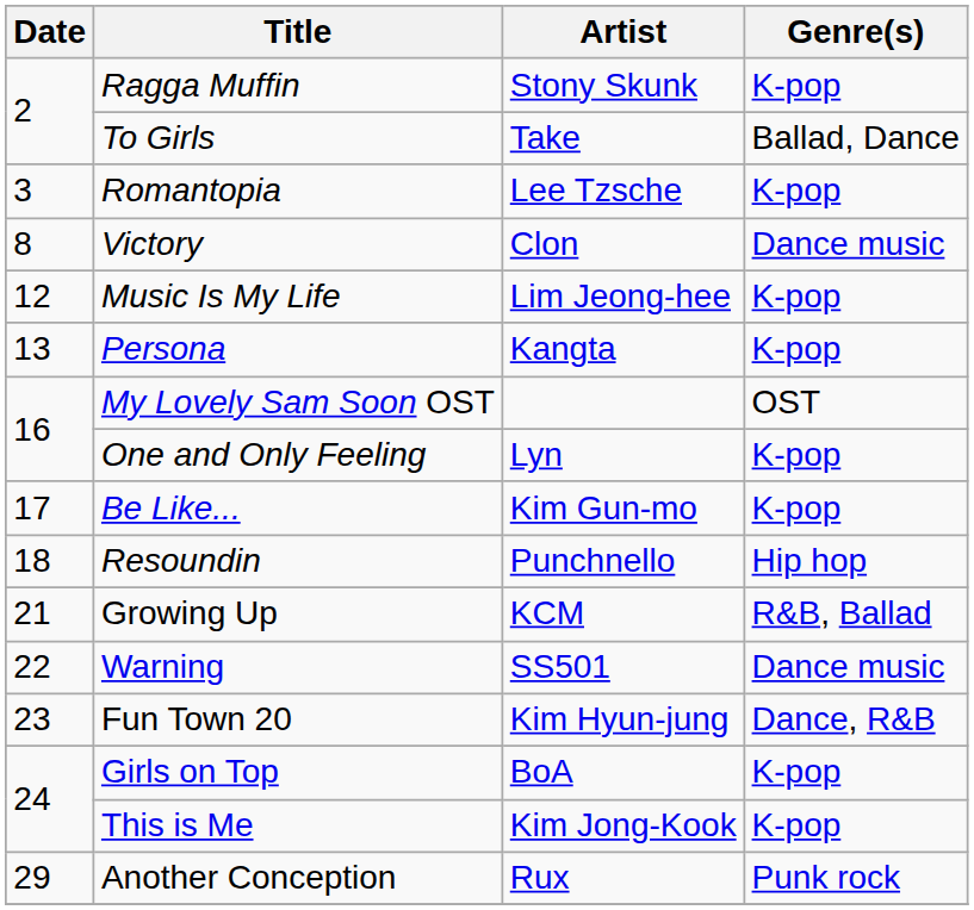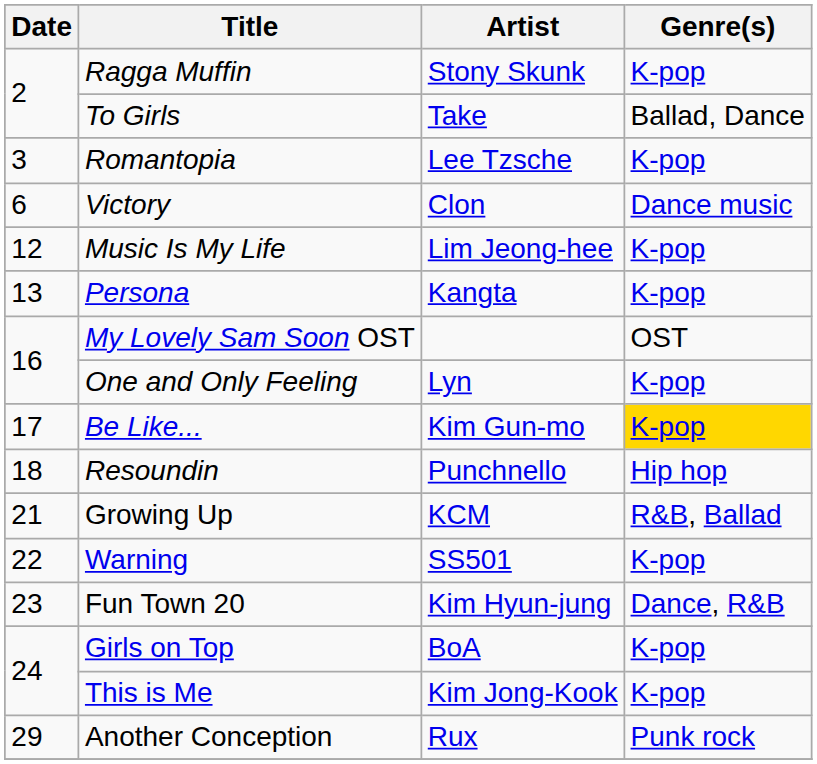 <table class="wikitable" style="text-align: left;">
 <tr>
 <th>Date</th>
 <th>Title</th>
 <th>Artist</th>
 <th>Genre(s)</th>
 </tr>
 <tr>
 <td rowspan="2">2</td>
 <td><em>Ragga Muffin</em></td>
 <td><a href='#'>Stony Skunk</a></td>
 <td><a href='#'>K-pop</a></td>
 </tr>
 <tr>
 <td><em>To Girls</em></td>
 <td><a href='#'>Take</a></td>
 <td>Ballad, Dance</td>
 </tr>
 <tr>
 <td>3</td>
 <td><em>Romantopia</em></td>
 <td><a href='#'>Lee Tzsche</a></td>
 <td><a href='#'>K-pop</a></td>
 </tr>
 <tr>
-<td>8</td>
+<td>6</td>
 <td><em>Victory</em></td>
 <td><a href='#'>Clon</a></td>
 <td><a href='#'>Dance music</a></td>
 </tr>
 <tr>
 <td rowspan="1">12</td>
 <td><em>Music Is My Life</em></td>
 <td><a href='#'>Lim Jeong-hee</a></td>
 <td><a href='#'>K-pop</a></td>
 </tr>
 <tr>
 <td rowspan="1">13</td>
 <td><em><a href='#'>Persona</a></em></td>
 <td><a href='#'>Kangta</a></td>
 <td><a href='#'>K-pop</a></td>
 </tr>
 <tr>
 <td rowspan="2">16</td>
 <td><em><a href='#'>My Lovely Sam Soon</a></em> OST</td>
 <td></td>
 <td>OST</td>
 </tr>
 <tr>
 <td><em>One and Only Feeling</em></td>
 <td><a href='#'>Lyn</a></td>
 <td><a href='#'>K-pop</a></td>
 </tr>
 <tr>
 <td>17</td>
 <td><em><a href='#'>Be Like...</a></em></td>
 <td><a href='#'>Kim Gun-mo</a></td>
-<td><a href='#'>K-pop</a></td>
+<td style="background: gold;"><a href='#'>K-pop</a></td>
 </tr>
 <tr>
 <td>18</td>
 <td><em>Resoundin<strong></td>
 <td><a href='#'>Punchnello</a></td>
 <td><a href='#'>Hip hop</a></td>
 </tr>
 <tr>
 <td>21</td>
 <td></em>Growing Up<em></td>
 <td><a href='#'>KCM</a></td>
 <td><a href='#'>R&B</a>, <a href='#'>Ballad</a></td>
 </tr>
 <tr>
 <td rowspan="1">22</td>
 <td></em><a href='#'>Warning</a><em></td>
 <td><a href='#'>SS501</a></td>
-<td><a href='#'>Dance music</a></td>
+<td><a href='#'>K-pop</a></td>
 </tr>
 <tr>
 <td>23</td>
 <td></em>Fun Town 20<em></td>
 <td><a href='#'>Kim Hyun-jung</a></td>
 <td><a href='#'>Dance</a>, <a href='#'>R&B</a></td>
 </tr>
 <tr>
 <td rowspan="2">24</td>
 <td></em><a href='#'>Girls on Top</a><em></td>
 <td><a href='#'>BoA</a></td>
 <td><a href='#'>K-pop</a></td>
 </tr>
 <tr>
 <td></em><a href='#'>This is Me</a><em></td>
 <td><a href='#'>Kim Jong-Kook</a></td>
 <td><a href='#'>K-pop</a></td>
 </tr>
 <tr>
 <td>29</td>
 <td></em>Another Conception<em></td>
 <td><a href='#'>Rux</a></td>
 <td><a href='#'>Punk rock</a></td>
 </tr>
 <tr>
 </tr>
 </table>
